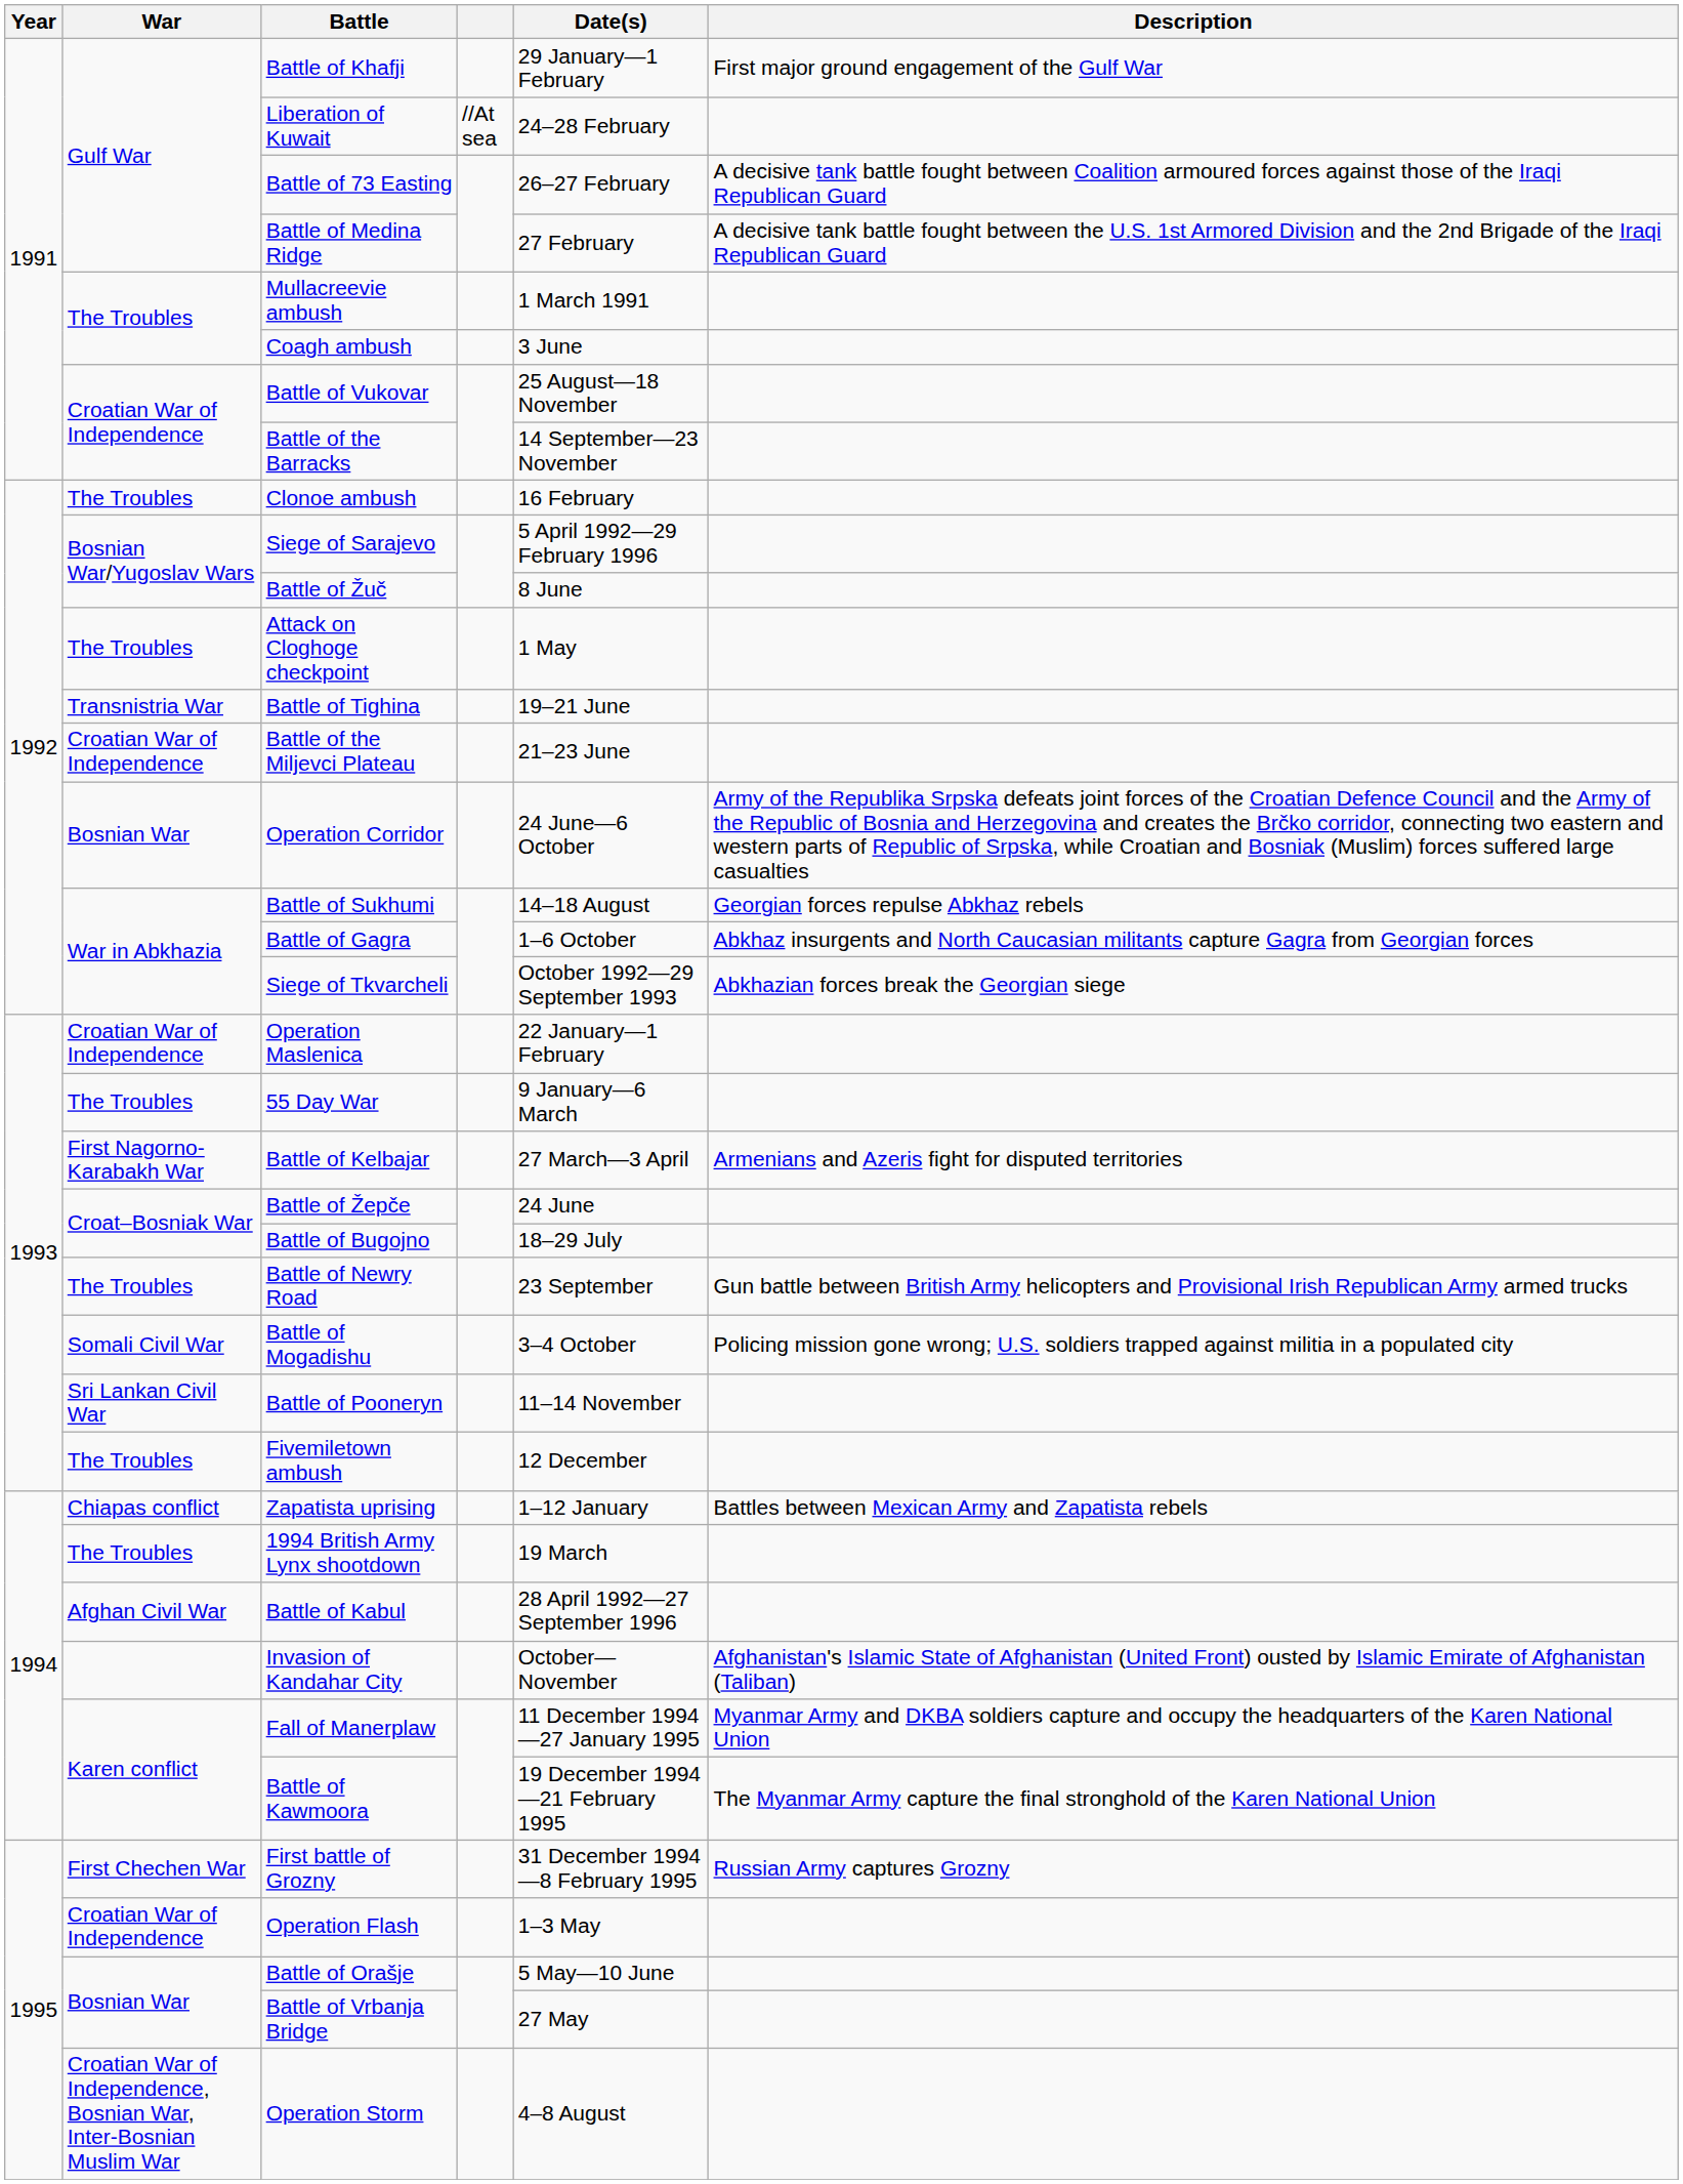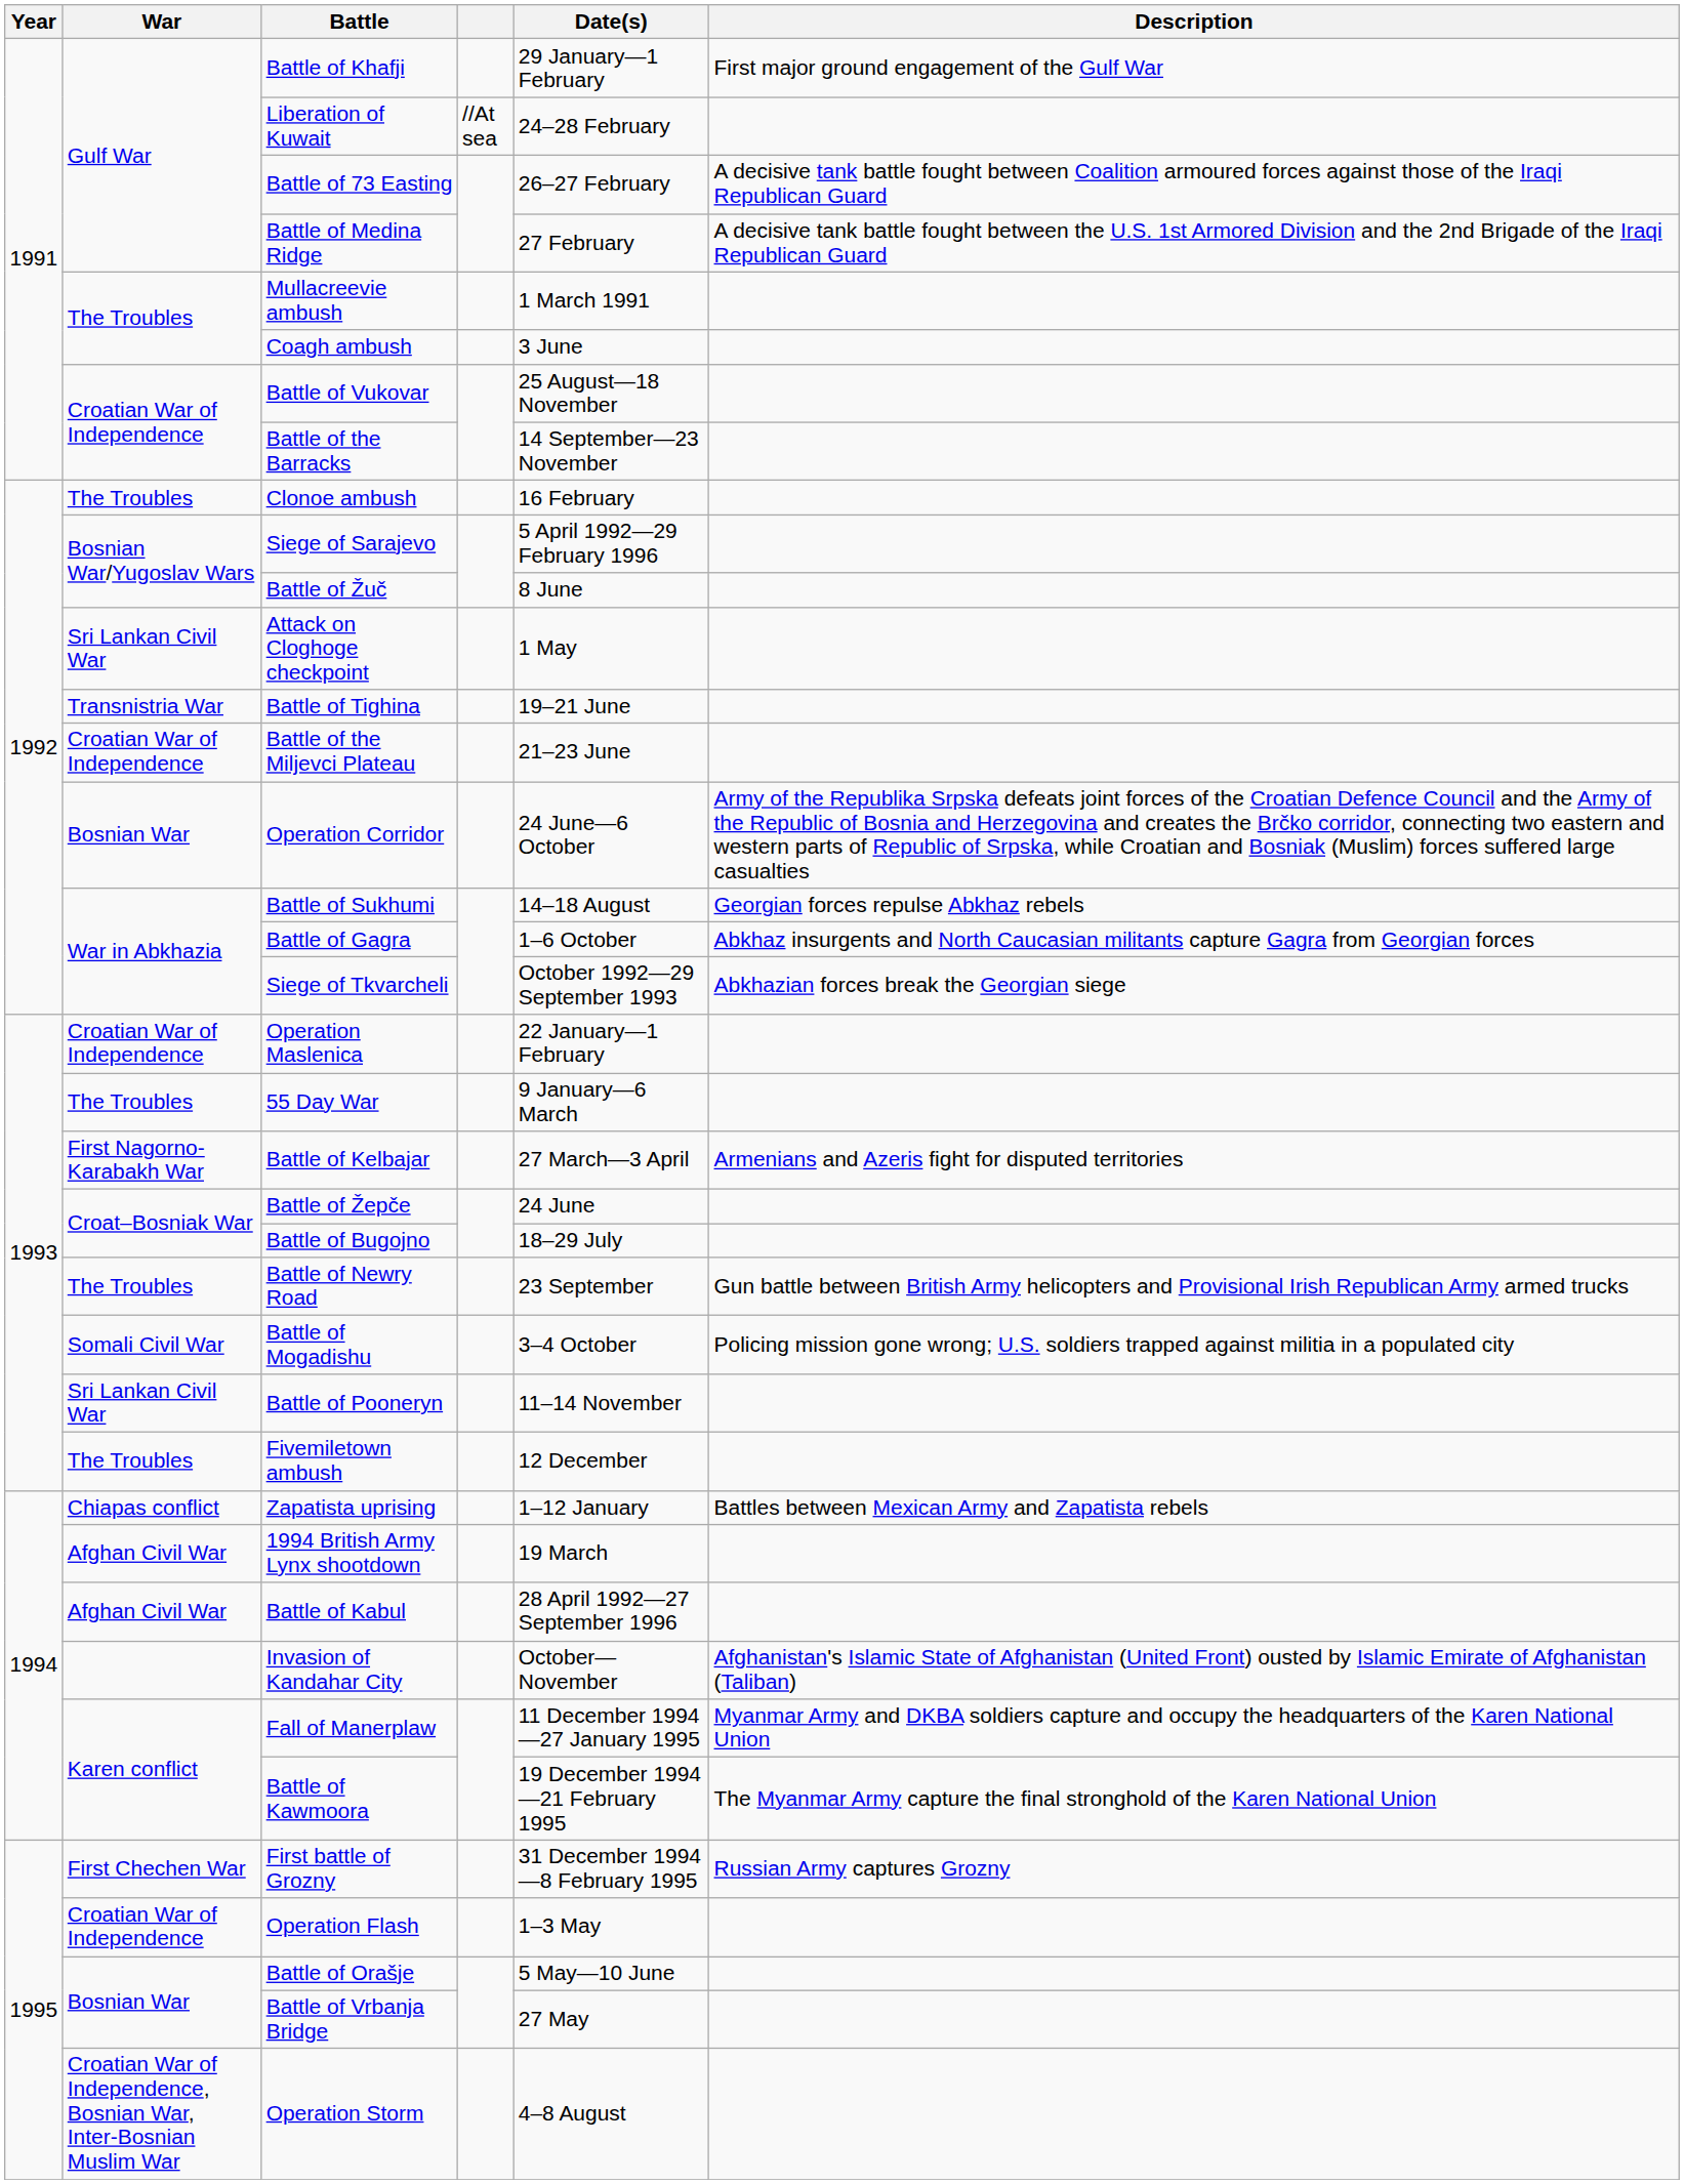 <table class="wikitable sortable">
 <tr>
 <th class="unsortable">Year</th>
 <th>War</th>
 <th class="unsortable">Battle</th>
 <th></th>
 <th>Date(s)</th>
 <th class="unsortable">Description</th>
 </tr>
 <tr>
 <td rowspan="8">1991</td>
 <td rowspan="4"><a href='#'>Gulf War</a></td>
 <td><a href='#'>Battle of Khafji</a></td>
 <td></td>
 <td>29 January—1 February</td>
 <td>First major ground engagement of the <a href='#'>Gulf War</a></td>
 </tr>
 <tr>
 <td><a href='#'>Liberation of Kuwait</a></td>
 <td>//At sea</td>
 <td>24–28 February</td>
 <td></td>
 </tr>
 <tr>
 <td><a href='#'>Battle of 73 Easting</a></td>
 <td rowspan="2"></td>
 <td>26–27 February</td>
 <td>A decisive <a href='#'>tank</a> battle fought between <a href='#'>Coalition</a> armoured forces against those of the <a href='#'>Iraqi Republican Guard</a></td>
 </tr>
 <tr>
 <td><a href='#'>Battle of Medina Ridge</a></td>
 <td>27 February</td>
 <td>A decisive tank battle fought between the <a href='#'>U.S. 1st Armored Division</a> and the 2nd Brigade of the <a href='#'>Iraqi Republican Guard</a></td>
 </tr>
 <tr>
 <td rowspan="2"><a href='#'>The Troubles</a></td>
 <td><a href='#'>Mullacreevie ambush</a></td>
 <td></td>
 <td>1 March 1991</td>
 <td></td>
 </tr>
 <tr>
 <td><a href='#'>Coagh ambush</a></td>
 <td></td>
 <td>3 June</td>
 <td></td>
 </tr>
 <tr>
 <td rowspan="2"><a href='#'>Croatian War of Independence</a></td>
 <td><a href='#'>Battle of Vukovar</a></td>
 <td rowspan="2"></td>
 <td>25 August—18 November</td>
 <td></td>
 </tr>
 <tr>
 <td><a href='#'>Battle of the Barracks</a></td>
 <td>14 September—23 November</td>
 <td></td>
 </tr>
 <tr>
 <td rowspan="10">1992</td>
 <td><a href='#'>The Troubles</a></td>
 <td><a href='#'>Clonoe ambush</a></td>
 <td></td>
 <td>16 February</td>
 <td></td>
 </tr>
 <tr>
 <td rowspan="2"><a href='#'>Bosnian War</a>/<a href='#'>Yugoslav Wars</a></td>
 <td><a href='#'>Siege of Sarajevo</a></td>
 <td rowspan="2"></td>
 <td>5 April 1992—29 February 1996</td>
 <td></td>
 </tr>
 <tr>
 <td><a href='#'>Battle of Žuč</a></td>
 <td>8 June</td>
 <td></td>
 </tr>
 <tr>
-<td><a href='#'>The Troubles</a></td>
+<td><a href='#'>Sri Lankan Civil War</a></td>
 <td><a href='#'>Attack on Cloghoge checkpoint</a></td>
 <td></td>
 <td>1 May</td>
 </tr>
 <tr>
 <td><a href='#'>Transnistria War</a></td>
 <td><a href='#'>Battle of Tighina</a></td>
 <td></td>
 <td>19–21 June</td>
 <td></td>
 </tr>
 <tr>
 <td><a href='#'>Croatian War of Independence</a></td>
 <td><a href='#'>Battle of the Miljevci Plateau</a></td>
 <td></td>
 <td>21–23 June</td>
 <td></td>
 </tr>
 <tr>
 <td><a href='#'>Bosnian War</a></td>
 <td><a href='#'>Operation Corridor</a></td>
 <td></td>
 <td>24 June—6 October</td>
 <td><a href='#'>Army of the Republika Srpska</a> defeats joint forces of the <a href='#'>Croatian Defence Council</a> and the <a href='#'>Army of the Republic of Bosnia and Herzegovina</a> and creates the <a href='#'>Brčko corridor</a>, connecting two eastern and western parts of <a href='#'>Republic of Srpska</a>, while Croatian and <a href='#'>Bosniak</a> (Muslim) forces suffered large casualties</td>
 </tr>
 <tr>
 <td rowspan="3"><a href='#'>War in Abkhazia</a></td>
 <td><a href='#'>Battle of Sukhumi</a></td>
 <td rowspan="3"></td>
 <td>14–18 August</td>
 <td><a href='#'>Georgian</a> forces repulse <a href='#'>Abkhaz</a> rebels</td>
 </tr>
 <tr>
 <td><a href='#'>Battle of Gagra</a></td>
 <td>1–6 October</td>
 <td><a href='#'>Abkhaz</a> insurgents and <a href='#'>North Caucasian militants</a> capture <a href='#'>Gagra</a> from <a href='#'>Georgian</a> forces</td>
 </tr>
 <tr>
 <td><a href='#'>Siege of Tkvarcheli</a></td>
 <td>October 1992—29 September 1993</td>
 <td><a href='#'>Abkhazian</a> forces break the <a href='#'>Georgian</a> siege</td>
 </tr>
 <tr>
 <td rowspan="9">1993</td>
 <td><a href='#'>Croatian War of Independence</a></td>
 <td><a href='#'>Operation Maslenica</a></td>
 <td></td>
 <td>22 January—1 February</td>
 <td></td>
 </tr>
 <tr>
 <td><a href='#'>The Troubles</a></td>
 <td><a href='#'>55 Day War</a></td>
 <td></td>
 <td>9 January—6 March</td>
 <td></td>
 </tr>
 <tr>
 <td><a href='#'>First Nagorno-Karabakh War</a></td>
 <td><a href='#'>Battle of Kelbajar</a></td>
 <td></td>
 <td>27 March—3 April</td>
 <td><a href='#'>Armenians</a> and <a href='#'>Azeris</a> fight for disputed territories</td>
 </tr>
 <tr>
 <td rowspan="2"><a href='#'>Croat–Bosniak War</a></td>
 <td><a href='#'>Battle of Žepče</a></td>
 <td rowspan="2"></td>
 <td>24 June</td>
 <td></td>
 </tr>
 <tr>
 <td><a href='#'>Battle of Bugojno</a></td>
 <td>18–29 July</td>
 <td></td>
 </tr>
 <tr>
 <td><a href='#'>The Troubles</a></td>
 <td><a href='#'>Battle of Newry Road</a></td>
 <td></td>
 <td>23 September</td>
 <td>Gun battle between <a href='#'>British Army</a> helicopters and <a href='#'>Provisional Irish Republican Army</a> armed trucks</td>
 </tr>
 <tr>
 <td><a href='#'>Somali Civil War</a></td>
 <td><a href='#'>Battle of Mogadishu</a></td>
 <td></td>
 <td>3–4 October</td>
 <td>Policing mission gone wrong; <a href='#'>U.S.</a> soldiers trapped against militia in a populated city</td>
 </tr>
 <tr>
 <td><a href='#'>Sri Lankan Civil War</a></td>
 <td><a href='#'>Battle of Pooneryn</a></td>
 <td></td>
 <td>11–14 November</td>
 <td></td>
 </tr>
 <tr>
 <td><a href='#'>The Troubles</a></td>
 <td><a href='#'>Fivemiletown ambush</a></td>
 <td></td>
 <td>12 December</td>
 <td></td>
 </tr>
 <tr>
 <td rowspan="6">1994</td>
 <td><a href='#'>Chiapas conflict</a></td>
 <td><a href='#'>Zapatista uprising</a></td>
 <td></td>
 <td>1–12 January</td>
 <td>Battles between <a href='#'>Mexican Army</a> and <a href='#'>Zapatista</a> rebels</td>
 </tr>
 <tr>
-<td><a href='#'>The Troubles</a></td>
+<td><a href='#'>Afghan Civil War</a></td>
 <td><a href='#'>1994 British Army Lynx shootdown</a></td>
 <td></td>
 <td>19 March</td>
 <td></td>
 </tr>
 <tr>
 <td><a href='#'>Afghan Civil War</a></td>
 <td><a href='#'>Battle of Kabul</a></td>
 <td></td>
 <td>28 April 1992—27 September 1996</td>
 <td></td>
 </tr>
 <tr>
 <td></td>
 <td><a href='#'>Invasion of Kandahar City</a></td>
 <td></td>
 <td>October—November</td>
 <td><a href='#'>Afghanistan</a>'s <a href='#'>Islamic State of Afghanistan</a> (<a href='#'>United Front</a>) ousted by <a href='#'>Islamic Emirate of Afghanistan</a> (<a href='#'>Taliban</a>)</td>
 </tr>
 <tr>
 <td rowspan="2"><a href='#'>Karen conflict</a></td>
 <td><a href='#'>Fall of Manerplaw</a></td>
 <td rowspan="2"></td>
 <td>11 December 1994—27 January 1995</td>
 <td><a href='#'>Myanmar Army</a> and <a href='#'>DKBA</a> soldiers capture and occupy the headquarters of the <a href='#'>Karen National Union</a></td>
 </tr>
 <tr>
 <td><a href='#'>Battle of Kawmoora</a></td>
 <td>19 December 1994—21 February 1995</td>
 <td>The <a href='#'>Myanmar Army</a> capture the final stronghold of the <a href='#'>Karen National Union</a></td>
 </tr>
 <tr>
 <td rowspan="5">1995</td>
 <td><a href='#'>First Chechen War</a></td>
 <td><a href='#'>First battle of Grozny</a></td>
 <td></td>
 <td>31 December 1994—8 February 1995</td>
 <td><a href='#'>Russian Army</a> captures <a href='#'>Grozny</a></td>
 </tr>
 <tr>
 <td><a href='#'>Croatian War of Independence</a></td>
 <td><a href='#'>Operation Flash</a></td>
 <td></td>
 <td>1–3 May</td>
 <td></td>
 </tr>
 <tr>
 <td rowspan="2"><a href='#'>Bosnian War</a></td>
 <td><a href='#'>Battle of Orašje</a></td>
 <td rowspan="2"></td>
 <td>5 May—10 June</td>
 <td></td>
 </tr>
 <tr>
 <td><a href='#'>Battle of Vrbanja Bridge</a></td>
 <td>27 May</td>
 <td></td>
 </tr>
 <tr>
 <td><a href='#'>Croatian War of Independence</a>,<br><a href='#'>Bosnian War</a>,<br><a href='#'>Inter-Bosnian Muslim War</a></td>
 <td><a href='#'>Operation Storm</a></td>
 <td></td>
 <td>4–8 August</td>
 <td></td>
 </tr>
 </table>
